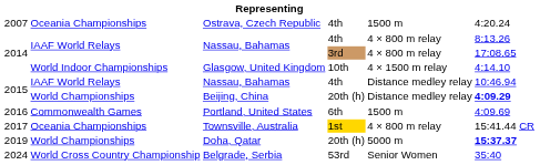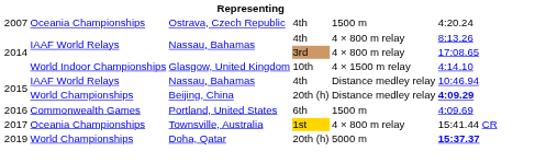 <table>
 <tr>
 <th colspan="6">Representing </th>
 </tr>
 <tr>
 <td>2007</td>
 <td><a href='#'>Oceania Championships</a></td>
 <td><a href='#'>Ostrava, Czech Republic</a></td>
 <td>4th</td>
 <td>1500 m</td>
 <td>4:20.24</td>
 </tr>
 <tr>
 <td rowspan=3>2014</td>
 <td rowspan=2><a href='#'>IAAF World Relays</a></td>
 <td rowspan=2><a href='#'>Nassau, Bahamas</a></td>
 <td>4th</td>
 <td>4 × 800 m relay</td>
 <td><a href='#'>8:13.26</a></td>
 </tr>
 <tr>
 <td bgcolor=cc9966>3rd</td>
 <td>4 × 800 m relay</td>
 <td><a href='#'>17:08.65</a></td>
 </tr>
 <tr>
 <td><a href='#'>World Indoor Championships</a></td>
 <td><a href='#'>Glasgow, United Kingdom</a></td>
 <td>10th</td>
 <td>4 × 1500 m relay</td>
 <td><a href='#'>4:14.10</a></td>
 </tr>
 <tr>
 <td rowspan=2>2015</td>
 <td><a href='#'>IAAF World Relays</a></td>
 <td><a href='#'>Nassau, Bahamas</a></td>
 <td>4th</td>
 <td>Distance medley relay</td>
 <td><a href='#'>10:46.94</a></td>
 </tr>
 <tr>
 <td><a href='#'>World Championships</a></td>
 <td><a href='#'>Beijing, China</a></td>
 <td>20th (h)</td>
 <td>Distance medley relay</td>
 <td><strong><a href='#'>4:09.29</a></strong></td>
 </tr>
 <tr>
 <td>2016</td>
 <td><a href='#'>Commonwealth Games</a></td>
 <td><a href='#'>Portland, United States</a></td>
 <td>6th</td>
 <td>1500 m</td>
 <td><a href='#'>4:09.69</a></td>
 </tr>
 <tr>
 <td>2017</td>
 <td><a href='#'>Oceania Championships</a></td>
 <td><a href='#'>Townsville, Australia</a></td>
 <td bgcolor=gold>1st</td>
 <td>4 × 800 m relay</td>
 <td>15:41.44 <a href='#'>CR</a></td>
 </tr>
 <tr>
 <td>2019</td>
 <td><a href='#'>World Championships</a></td>
 <td><a href='#'>Doha, Qatar</a></td>
 <td>20th (h)</td>
 <td>5000 m</td>
 <td><strong><a href='#'>15:37.37</a></strong></td>
 </tr>
-<tr>
-<td>2024</td>
-<td><a href='#'>World Cross Country Championship</a></td>
-<td><a href='#'>Belgrade, Serbia</a></td>
-<td>53rd</td>
-<td>Senior Women</td>
-<td><a href='#'>35:40</a></td>
-</tr>
 </table>
